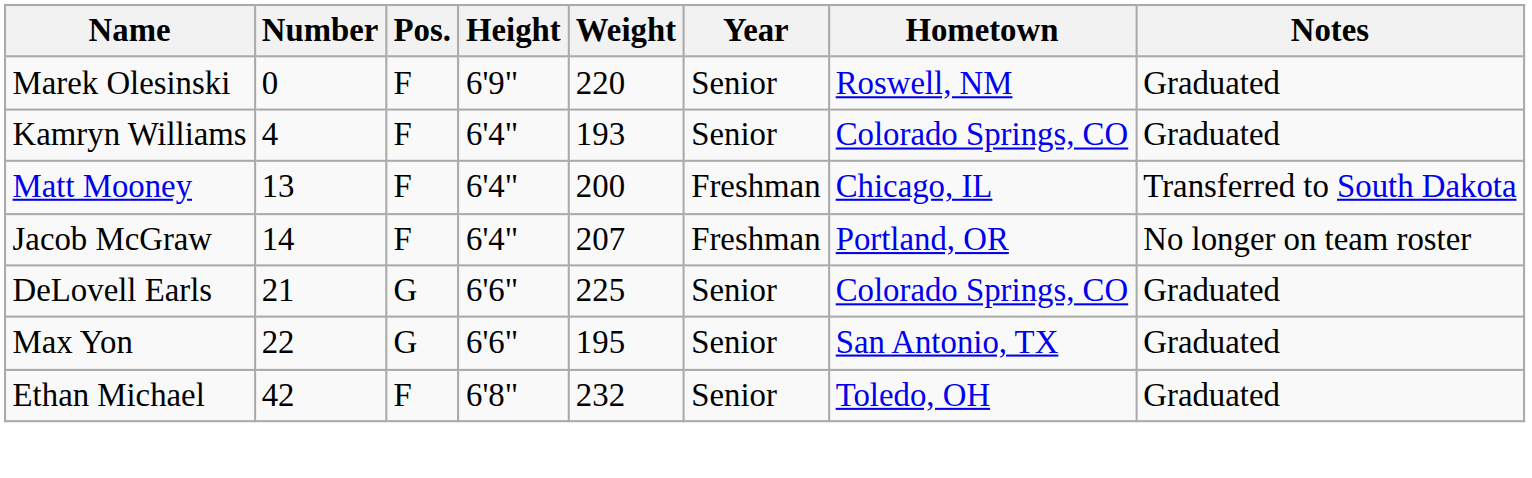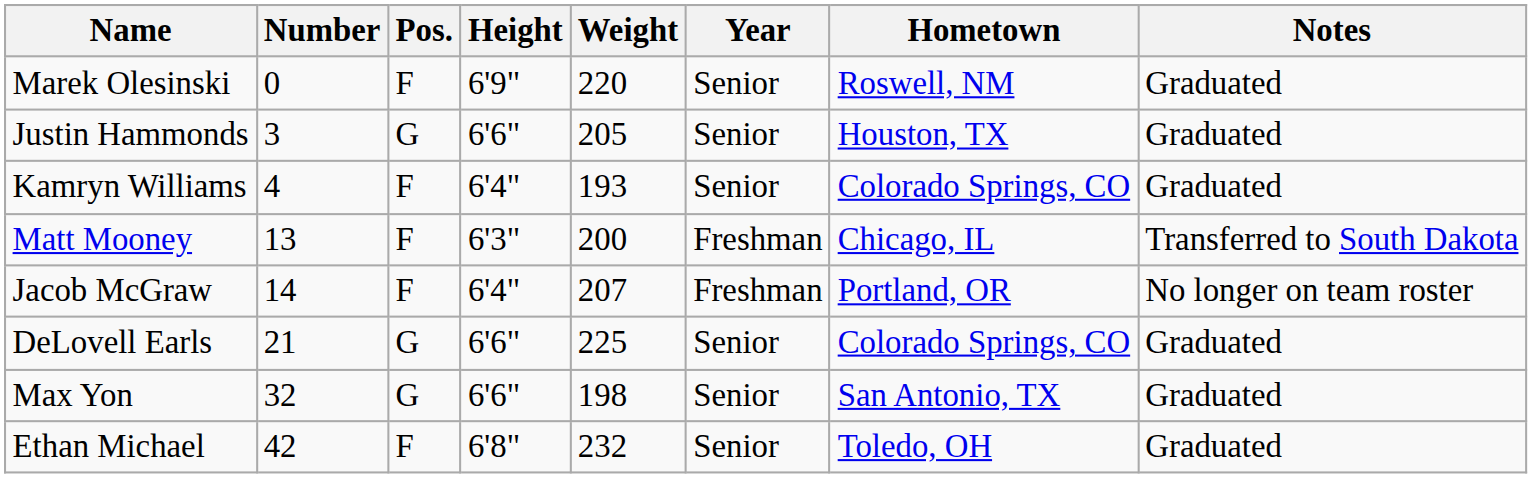 <table class="wikitable sortable" border="1">
 <tr>
 <th>Name</th>
 <th>Number</th>
 <th>Pos.</th>
 <th>Height</th>
 <th>Weight</th>
 <th>Year</th>
 <th>Hometown</th>
 <th class="unsortable">Notes</th>
 </tr>
 <tr>
 <td>Marek Olesinski</td>
 <td>0</td>
 <td>F</td>
 <td>6'9"</td>
 <td>220</td>
 <td>Senior</td>
 <td><a href='#'>Roswell, NM</a></td>
 <td>Graduated</td>
 </tr>
 <tr>
+<td>Justin Hammonds</td>
+<td>3</td>
+<td>G</td>
+<td>6'6"</td>
+<td>205</td>
+<td>Senior</td>
+<td><a href='#'>Houston, TX</a></td>
+<td>Graduated</td>
+</tr>
+<tr>
 <td>Kamryn Williams</td>
 <td>4</td>
 <td>F</td>
 <td>6'4"</td>
 <td>193</td>
 <td>Senior</td>
 <td><a href='#'>Colorado Springs, CO</a></td>
 <td>Graduated</td>
 </tr>
 <tr>
 <td><a href='#'>Matt Mooney</a></td>
 <td>13</td>
 <td>F</td>
-<td>6'4"</td>
+<td>6'3"</td>
 <td>200</td>
 <td>Freshman</td>
 <td><a href='#'>Chicago, IL</a></td>
 <td>Transferred to <a href='#'>South Dakota</a></td>
 </tr>
 <tr>
 <td>Jacob McGraw</td>
 <td>14</td>
 <td>F</td>
 <td>6'4"</td>
 <td>207</td>
 <td>Freshman</td>
 <td><a href='#'>Portland, OR</a></td>
 <td>No longer on team roster</td>
 </tr>
 <tr>
 <td>DeLovell Earls</td>
 <td>21</td>
 <td>G</td>
 <td>6'6"</td>
 <td>225</td>
 <td>Senior</td>
 <td><a href='#'>Colorado Springs, CO</a></td>
 <td>Graduated</td>
 </tr>
 <tr>
 <td>Max Yon</td>
-<td>22</td>
+<td>32</td>
 <td>G</td>
 <td>6'6"</td>
-<td>195</td>
+<td>198</td>
 <td>Senior</td>
 <td><a href='#'>San Antonio, TX</a></td>
 <td>Graduated</td>
 </tr>
 <tr>
 <td>Ethan Michael</td>
 <td>42</td>
 <td>F</td>
 <td>6'8"</td>
 <td>232</td>
 <td>Senior</td>
 <td><a href='#'>Toledo, OH</a></td>
 <td>Graduated</td>
 </tr>
 </table>
